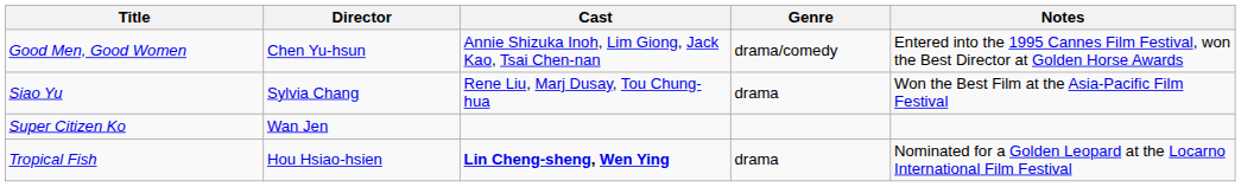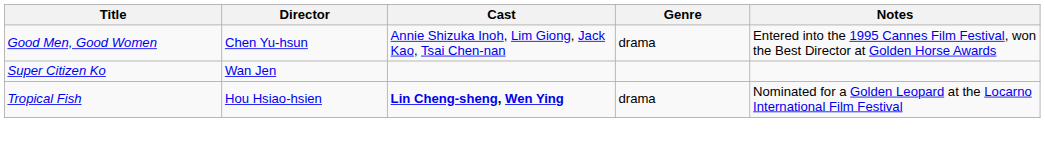 <table class="wikitable" width= "100%">
 <tr>
 <th width=21%>Title</th>
 <th width=16%>Director</th>
 <th width=22%>Cast</th>
 <th width=13%>Genre</th>
 <th width=28%>Notes</th>
 </tr>
 <tr>
 <td><em><a href='#'>Good Men, Good Women</a></em></td>
 <td><a href='#'>Chen Yu-hsun</a></td>
 <td><a href='#'>Annie Shizuka Inoh</a>, <a href='#'>Lim Giong</a>, <a href='#'>Jack Kao</a>,  <a href='#'>Tsai Chen-nan</a></td>
-<td>drama/comedy</td>
+<td>drama</td>
 <td>Entered into the <a href='#'>1995 Cannes Film Festival</a>, won the Best Director at <a href='#'>Golden Horse Awards</a></td>
-</tr>
-<tr>
-<td><em><a href='#'>Siao Yu</a></em></td>
-<td><a href='#'>Sylvia Chang</a></td>
-<td><a href='#'>Rene Liu</a>, <a href='#'>Marj Dusay</a>, <a href='#'>Tou Chung-hua</a></td>
-<td>drama</td>
-<td>Won the Best Film at the <a href='#'>Asia-Pacific Film Festival</a></td>
 </tr>
 <tr>
 <td><em><a href='#'>Super Citizen Ko</a></em></td>
 <td><a href='#'>Wan Jen</a></td>
 <td></td>
 <td></td>
 <td></td>
 </tr>
 <tr>
 <td><em><a href='#'>Tropical Fish</a></em></td>
 <td><a href='#'>Hou Hsiao-hsien</a></td>
 <td><strong><a href='#'>Lin Cheng-sheng</a>, <a href='#'>Wen Ying</a></strong></td>
 <td>drama</td>
 <td>Nominated for a <a href='#'>Golden Leopard</a> at the <a href='#'>Locarno International Film Festival</a></td>
 </tr>
 </table>
